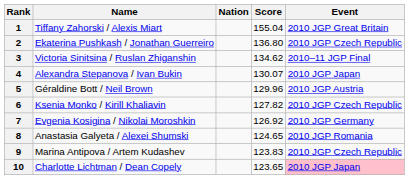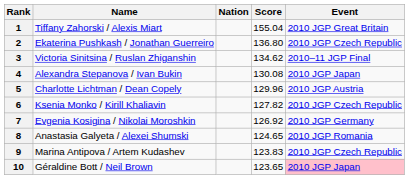 <table class="wikitable sortable">
 <tr>
 <th>Rank</th>
 <th>Name</th>
 <th>Nation</th>
 <th>Score</th>
 <th>Event</th>
 </tr>
 <tr>
 <th>1</th>
 <td><a href='#'>Tiffany Zahorski</a> / <a href='#'>Alexis Miart</a></td>
 <td></td>
 <td align=center>155.04</td>
 <td><a href='#'>2010 JGP Great Britain</a></td>
 </tr>
 <tr>
 <th>2</th>
 <td><a href='#'>Ekaterina Pushkash</a> / <a href='#'>Jonathan Guerreiro</a></td>
 <td></td>
 <td align=center>136.80</td>
 <td><a href='#'>2010 JGP Czech Republic</a></td>
 </tr>
 <tr>
 <th>3</th>
 <td><a href='#'>Victoria Sinitsina</a> / <a href='#'>Ruslan Zhiganshin</a></td>
 <td></td>
 <td align=center>134.62</td>
 <td><a href='#'>2010–11 JGP Final</a></td>
 </tr>
 <tr>
 <th>4</th>
 <td><a href='#'>Alexandra Stepanova</a> / <a href='#'>Ivan Bukin</a></td>
 <td></td>
-<td align=center>130.07</td>
+<td align=center>130.08</td>
 <td><a href='#'>2010 JGP Japan</a></td>
 </tr>
 <tr>
 <th>5</th>
-<td>Géraldine Bott / <a href='#'>Neil Brown</a></td>
+<td><a href='#'>Charlotte Lichtman</a> / <a href='#'>Dean Copely</a></td>
 <td></td>
 <td align=center>129.96</td>
 <td><a href='#'>2010 JGP Austria</a></td>
 </tr>
 <tr>
 <th>6</th>
 <td><a href='#'>Ksenia Monko</a> / <a href='#'>Kirill Khaliavin</a></td>
 <td></td>
 <td align=center>127.82</td>
 <td><a href='#'>2010 JGP Czech Republic</a></td>
 </tr>
 <tr>
 <th>7</th>
 <td><a href='#'>Evgenia Kosigina</a> / <a href='#'>Nikolai Moroshkin</a></td>
 <td></td>
 <td align=center>126.92</td>
 <td><a href='#'>2010 JGP Germany</a></td>
 </tr>
 <tr>
 <th>8</th>
 <td>Anastasia Galyeta / <a href='#'>Alexei Shumski</a></td>
 <td></td>
 <td align=center>124.65</td>
 <td><a href='#'>2010 JGP Romania</a></td>
 </tr>
 <tr>
 <th>9</th>
 <td>Marina Antipova / Artem Kudashev</td>
 <td></td>
 <td align=center>123.83</td>
 <td><a href='#'>2010 JGP Czech Republic</a></td>
 </tr>
 <tr>
 <th>10</th>
-<td><a href='#'>Charlotte Lichtman</a> / <a href='#'>Dean Copely</a></td>
+<td>Géraldine Bott / <a href='#'>Neil Brown</a></td>
 <td></td>
 <td align=center>123.65</td>
 <td style="background: pink;"><a href='#'>2010 JGP Japan</a></td>
 </tr>
 </table>
